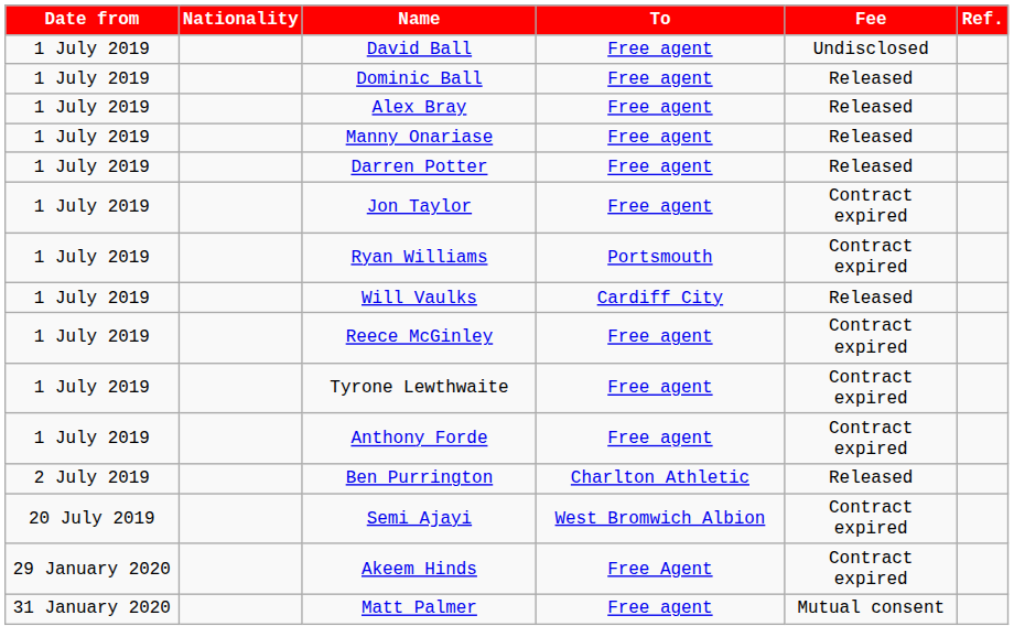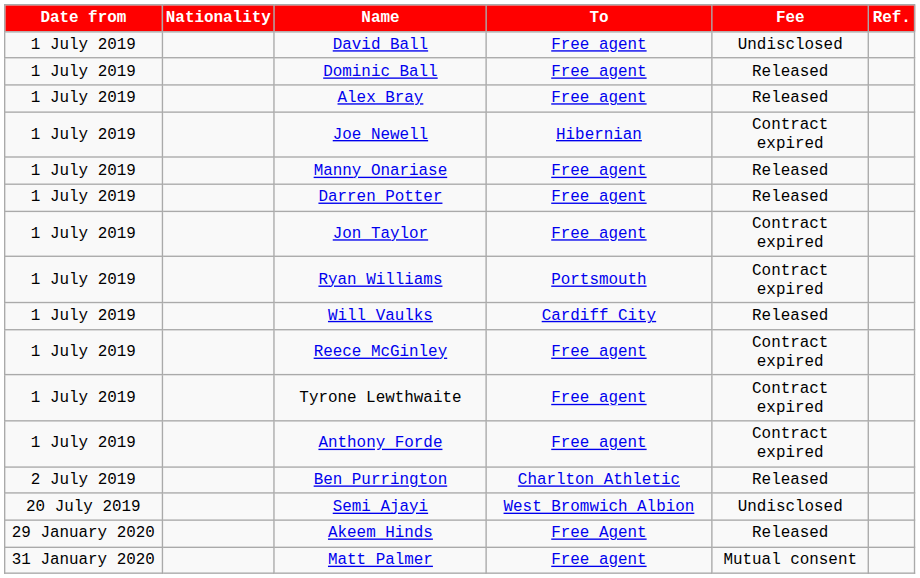 <table class="wikitable"  style="text-align:center; font-size:90%; ">
 <tr>
 <th style="background:#FF0000; color:white; width:110px;">Date from</th>
 <th style="background:#FF0000; color:white; width:50px;">Nationality</th>
 <th style="background:#FF0000; color:white; width:150px;">Name</th>
 <th style="background:#FF0000; color:white; width:160px;">To</th>
 <th style="background:#FF0000; color:white; width:110px;">Fee</th>
 <th style="background:#FF0000; color:white; width:25px;">Ref.</th>
 </tr>
 <tr>
 <td>1 July 2019</td>
 <td></td>
 <td><a href='#'>David Ball</a></td>
 <td><a href='#'>Free agent</a></td>
 <td>Undisclosed</td>
 <td></td>
 </tr>
 <tr>
 <td>1 July 2019</td>
 <td></td>
 <td><a href='#'>Dominic Ball</a></td>
 <td><a href='#'>Free agent</a></td>
 <td>Released</td>
 <td></td>
 </tr>
 <tr>
 <td>1 July 2019</td>
 <td></td>
 <td><a href='#'>Alex Bray</a></td>
 <td><a href='#'>Free agent</a></td>
 <td>Released</td>
+<td></td>
+</tr>
+<tr>
+<td>1 July 2019</td>
+<td></td>
+<td><a href='#'>Joe Newell</a></td>
+<td> <a href='#'>Hibernian</a></td>
+<td>Contract expired</td>
 <td></td>
 </tr>
 <tr>
 <td>1 July 2019</td>
 <td></td>
 <td><a href='#'>Manny Onariase</a></td>
 <td><a href='#'>Free agent</a></td>
 <td>Released</td>
 <td></td>
 </tr>
 <tr>
 <td>1 July 2019</td>
 <td></td>
 <td><a href='#'>Darren Potter</a></td>
 <td><a href='#'>Free agent</a></td>
 <td>Released</td>
 <td></td>
 </tr>
 <tr>
 <td>1 July 2019</td>
 <td></td>
 <td><a href='#'>Jon Taylor</a></td>
 <td><a href='#'>Free agent</a></td>
 <td>Contract expired</td>
 <td></td>
 </tr>
 <tr>
 <td>1 July 2019</td>
 <td></td>
 <td><a href='#'>Ryan Williams</a></td>
 <td> <a href='#'>Portsmouth</a></td>
 <td>Contract expired</td>
 <td></td>
 </tr>
 <tr>
 <td>1 July 2019</td>
 <td></td>
 <td><a href='#'>Will Vaulks</a></td>
 <td> <a href='#'>Cardiff City</a></td>
 <td>Released</td>
 <td></td>
 </tr>
 <tr>
 <td>1 July 2019</td>
 <td></td>
 <td><a href='#'>Reece McGinley</a></td>
 <td><a href='#'>Free agent</a></td>
 <td>Contract expired</td>
 <td></td>
 </tr>
 <tr>
 <td>1 July 2019</td>
 <td></td>
 <td>Tyrone Lewthwaite</td>
 <td><a href='#'>Free agent</a></td>
 <td>Contract expired</td>
 <td></td>
 </tr>
 <tr>
 <td>1 July 2019</td>
 <td></td>
 <td><a href='#'>Anthony Forde</a></td>
 <td><a href='#'>Free agent</a></td>
 <td>Contract expired</td>
 <td></td>
 </tr>
 <tr>
 <td>2 July 2019</td>
 <td></td>
 <td><a href='#'>Ben Purrington</a></td>
 <td> <a href='#'>Charlton Athletic</a></td>
 <td>Released</td>
 <td></td>
 </tr>
 <tr>
 <td>20 July 2019</td>
 <td></td>
 <td><a href='#'>Semi Ajayi</a></td>
 <td> <a href='#'>West Bromwich Albion</a></td>
-<td>Contract expired</td>
+<td>Undisclosed</td>
 <td></td>
 </tr>
 <tr>
 <td>29 January 2020</td>
 <td></td>
 <td><a href='#'>Akeem Hinds</a></td>
 <td><a href='#'>Free Agent</a></td>
-<td>Contract expired</td>
+<td>Released</td>
 <td></td>
 </tr>
 <tr>
 <td>31 January 2020</td>
 <td></td>
 <td><a href='#'>Matt Palmer</a></td>
 <td><a href='#'>Free agent</a></td>
 <td>Mutual consent</td>
 <td></td>
 </tr>
 </table>
